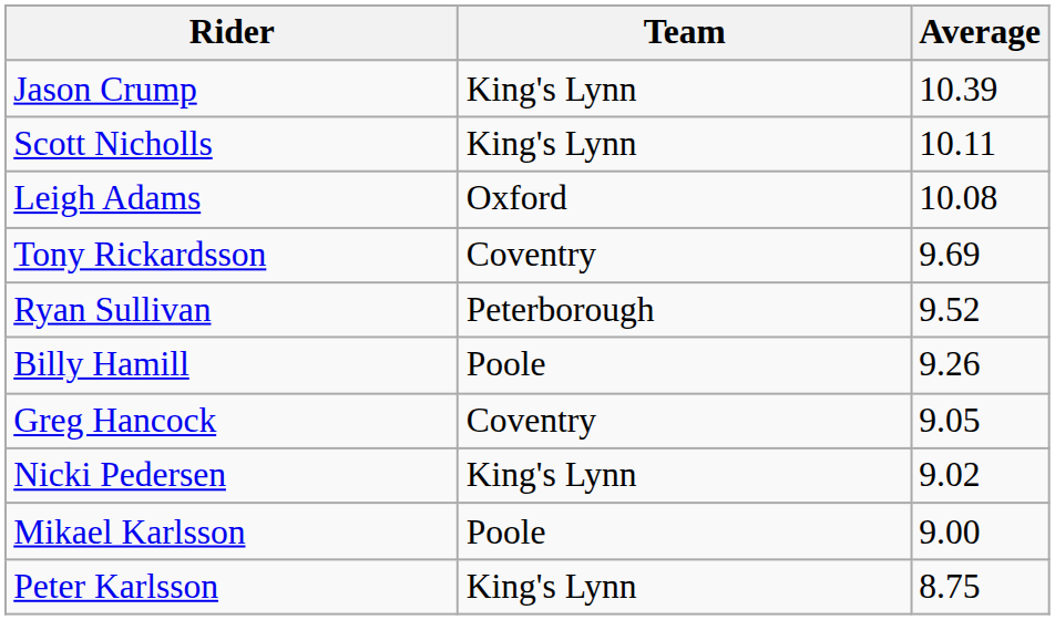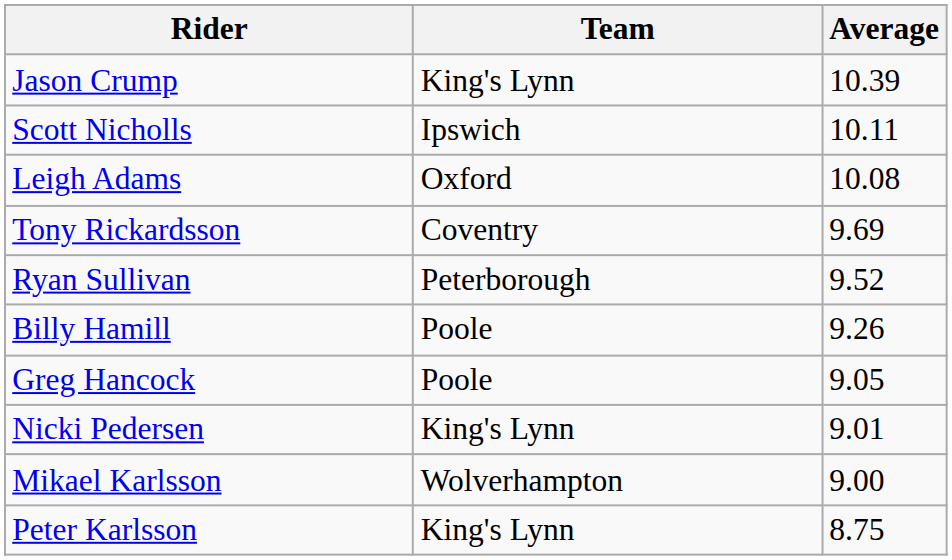 <table class="wikitable" style="font-size: 100%">
 <tr>
 <th width=200>Rider</th>
 <th width=200>Team</th>
 <th width=40>Average</th>
 </tr>
 <tr>
 <td align="left"> <a href='#'>Jason Crump</a></td>
 <td>King's Lynn</td>
 <td>10.39</td>
 </tr>
 <tr>
 <td align="left"> <a href='#'>Scott Nicholls</a></td>
-<td>King's Lynn</td>
+<td>Ipswich</td>
 <td>10.11</td>
 </tr>
 <tr>
 <td align="left"> <a href='#'>Leigh Adams</a></td>
 <td>Oxford</td>
 <td>10.08</td>
 </tr>
 <tr>
 <td align="left"> <a href='#'>Tony Rickardsson</a></td>
 <td>Coventry</td>
 <td>9.69</td>
 </tr>
 <tr>
 <td align="left"> <a href='#'>Ryan Sullivan</a></td>
 <td>Peterborough</td>
 <td>9.52</td>
 </tr>
 <tr>
 <td align="left"> <a href='#'>Billy Hamill</a></td>
 <td>Poole</td>
 <td>9.26</td>
 </tr>
 <tr>
 <td align="left"> <a href='#'>Greg Hancock</a></td>
-<td>Coventry</td>
+<td>Poole</td>
 <td>9.05</td>
 </tr>
 <tr>
 <td align="left"> <a href='#'>Nicki Pedersen</a></td>
 <td>King's Lynn</td>
-<td>9.02</td>
+<td>9.01</td>
 </tr>
 <tr>
 <td align="left"> <a href='#'>Mikael Karlsson</a></td>
-<td>Poole</td>
+<td>Wolverhampton</td>
 <td>9.00</td>
 </tr>
 <tr>
 <td align="left"> <a href='#'>Peter Karlsson</a></td>
 <td>King's Lynn</td>
 <td>8.75</td>
 </tr>
 </table>
